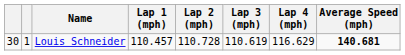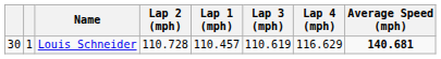 <table class="wikitable" style="font-size: 90%;">
 <tr align="center">
 <th></th>
 <th></th>
 <th>Name</th>
+<th>Lap 2<br>(mph)</th>
 <th>Lap 1<br>(mph)</th>
-<th>Lap 2<br>(mph)</th>
 <th>Lap 3<br>(mph)</th>
 <th>Lap 4<br>(mph)</th>
 <th>Average Speed<br>(mph)</th>
 </tr>
 <tr>
 <td>30</td>
 <td>1</td>
 <td> <a href='#'>Louis Schneider</a> <strong></strong></td>
+<td>110.728</td>
 <td>110.457</td>
-<td>110.728</td>
 <td>110.619</td>
 <td>116.629</td>
 <td align=center><strong>140.681</strong></td>
 </tr>
 </table>
